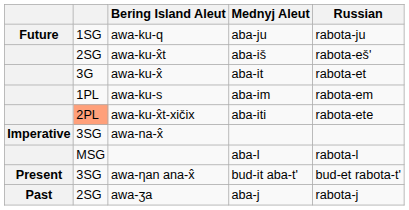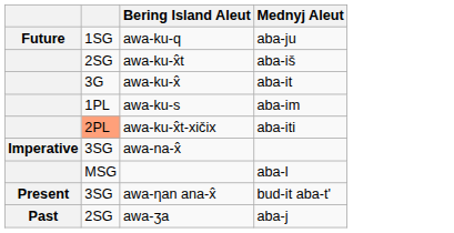 <table class="wikitable">
 <tr style="font-weight:bold;">
 <th style="font-weight:normal;"></th>
 <th style="font-weight:normal;"></th>
 <th>Bering Island Aleut</th>
 <th>Mednyj Aleut</th>
-<th>Russian</th>
 </tr>
 <tr>
 <th>Future</th>
 <td>1SG</td>
 <td>awa-ku-q</td>
 <td>aba-ju</td>
-<td>rabota-ju</td>
 </tr>
 <tr>
 <th></th>
 <td>2SG</td>
 <td>awa-ku-x̂t</td>
 <td>aba-iš</td>
-<td>rabota-eš'</td>
 </tr>
 <tr>
 <th></th>
 <td>3G</td>
 <td>awa-ku-x̂</td>
 <td>aba-it</td>
-<td>rabota-et</td>
 </tr>
 <tr>
 <th></th>
 <td>1PL</td>
 <td>awa-ku-s</td>
 <td>aba-im</td>
-<td>rabota-em</td>
 </tr>
 <tr>
 <th></th>
 <td style="background: lightsalmon;">2PL</td>
 <td>awa-ku-x̂t-xičix</td>
 <td>aba-iti</td>
-<td>rabota-ete</td>
 </tr>
 <tr>
 <th>Imperative</th>
 <td>3SG</td>
 <td>awa-na-x̂</td>
-<td></td>
 <td></td>
 </tr>
 <tr>
 <th></th>
 <td>MSG</td>
 <td></td>
 <td>aba-l</td>
-<td>rabota-l</td>
 </tr>
 <tr>
 <th>Present</th>
 <td>3SG</td>
 <td>awa-ƞan ana-x̂</td>
 <td>bud-it aba-t'</td>
-<td>bud-et rabota-t'</td>
 </tr>
 <tr>
 <th>Past</th>
 <td>2SG</td>
 <td>awa-ʒa</td>
 <td>aba-j</td>
-<td>rabota-j</td>
 </tr>
 </table>
